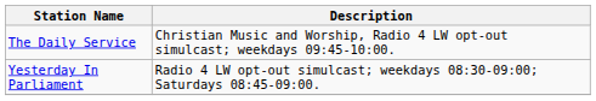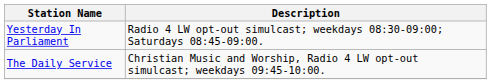 <table class="wikitable sortable">
 <tr>
 <th>Station Name</th>
 <th>Description</th>
 </tr>
 <tr>
+<td><a href='#'>Yesterday In Parliament</a></td>
+<td>Radio 4 LW opt-out simulcast; weekdays 08:30-09:00; Saturdays 08:45-09:00.</td>
+</tr>
+<tr>
 <td><a href='#'>The Daily Service</a></td>
 <td>Christian Music and Worship, Radio 4 LW opt-out simulcast; weekdays 09:45-10:00.</td>
 </tr>
 <tr>
-<td><a href='#'>Yesterday In Parliament</a></td>
-<td>Radio 4 LW opt-out simulcast; weekdays 08:30-09:00; Saturdays 08:45-09:00.</td>
-</tr>
-<tr>
 </tr>
 </table>
